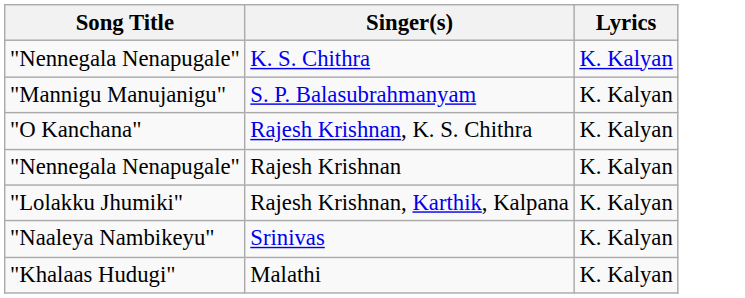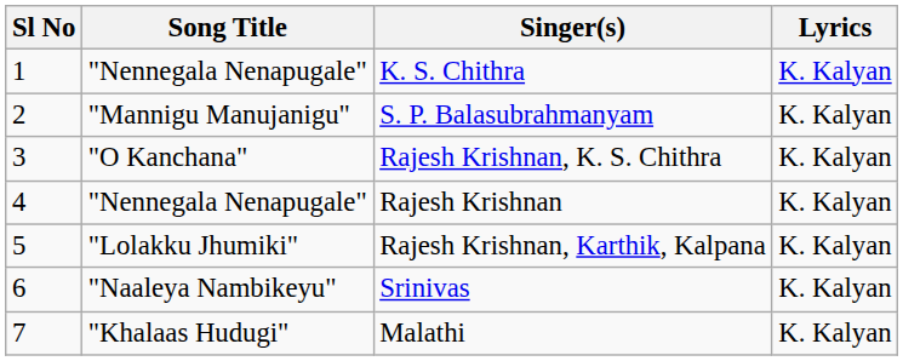 <table class="wikitable">
 <tr>
+<th>Sl No</th>
 <th>Song Title</th>
 <th>Singer(s)</th>
 <th>Lyrics</th>
 </tr>
 <tr>
+<td>1</td>
 <td>"Nennegala Nenapugale"</td>
 <td><a href='#'>K. S. Chithra</a></td>
 <td><a href='#'>K. Kalyan</a></td>
 </tr>
 <tr>
+<td>2</td>
 <td>"Mannigu Manujanigu"</td>
 <td><a href='#'>S. P. Balasubrahmanyam</a></td>
 <td>K. Kalyan</td>
 </tr>
 <tr>
+<td>3</td>
 <td>"O Kanchana"</td>
 <td><a href='#'>Rajesh Krishnan</a>, K. S. Chithra</td>
 <td>K. Kalyan</td>
 </tr>
 <tr>
+<td>4</td>
 <td>"Nennegala Nenapugale"</td>
 <td>Rajesh Krishnan</td>
 <td>K. Kalyan</td>
 </tr>
 <tr>
+<td>5</td>
 <td>"Lolakku Jhumiki"</td>
 <td>Rajesh Krishnan, <a href='#'>Karthik</a>,  Kalpana</td>
 <td>K. Kalyan</td>
 </tr>
 <tr>
+<td>6</td>
 <td>"Naaleya Nambikeyu"</td>
 <td><a href='#'>Srinivas</a></td>
 <td>K. Kalyan</td>
 </tr>
 <tr>
+<td>7</td>
 <td>"Khalaas Hudugi"</td>
 <td>Malathi</td>
 <td>K. Kalyan</td>
 </tr>
 </table>
